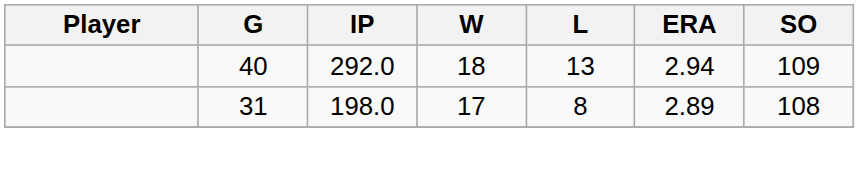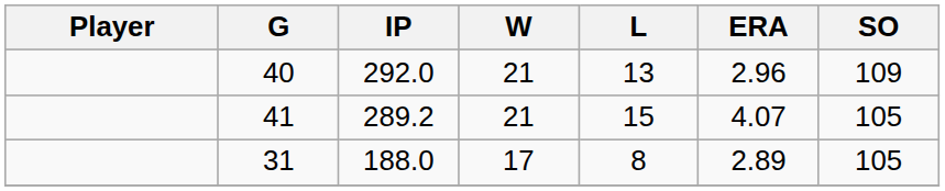 <table class="wikitable sortable">
 <tr>
 <th bgcolor="#DDDDFF" width="16%">Player</th>
 <th bgcolor="#DDDDFF" width="9%">G</th>
 <th bgcolor="#DDDDFF" width="9%">IP</th>
 <th bgcolor="#DDDDFF" width="9%">W</th>
 <th bgcolor="#DDDDFF" width="9%">L</th>
 <th bgcolor="#DDDDFF" width="9%">ERA</th>
 <th bgcolor="#DDDDFF" width="9%">SO</th>
 </tr>
 <tr align="center">
 <td></td>
 <td>40</td>
 <td>292.0</td>
-<td>18</td>
+<td>21</td>
 <td>13</td>
-<td>2.94</td>
+<td>2.96</td>
 <td>109</td>
+</tr>
+<tr align=center>
+<td></td>
+<td>41</td>
+<td>289.2</td>
+<td>21</td>
+<td>15</td>
+<td>4.07</td>
+<td>105</td>
 </tr>
 <tr align="center">
 <td></td>
 <td>31</td>
-<td>198.0</td>
+<td>188.0</td>
 <td>17</td>
 <td>8</td>
 <td>2.89</td>
-<td>108</td>
+<td>105</td>
 </tr>
 <tr align="center">
 </tr>
 </table>
